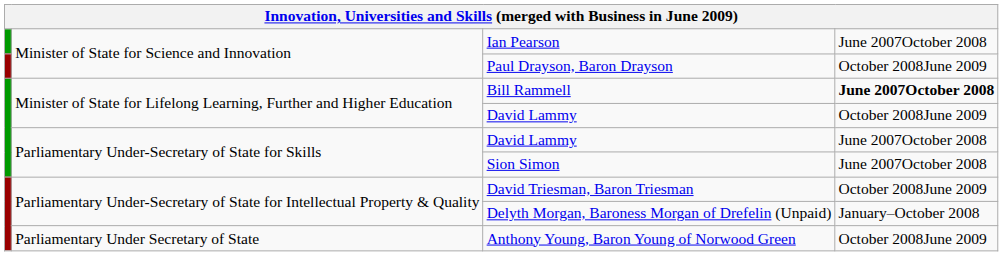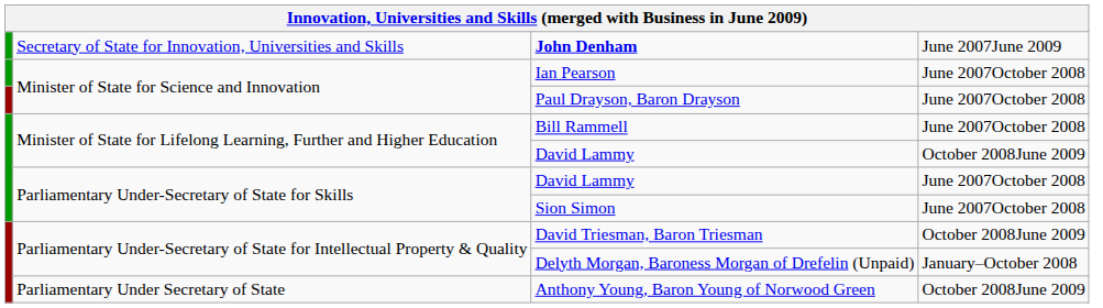 <table class="wikitable">
 <tr>
 <th colspan=4><a href='#'>Innovation, Universities and Skills</a> (merged with Business in June 2009)</th>
+</tr>
+<tr>
+<td rowspan=1 bgcolor="009900"></td>
+<td><a href='#'>Secretary of State for Innovation, Universities and Skills</a></td>
+<td><strong><a href='#'>John Denham</a></strong></td>
+<td>June 2007June 2009</td>
 </tr>
 <tr>
 <td rowspan=1 bgcolor="009900"></td>
 <td rowspan=2>Minister of State for Science and Innovation</td>
 <td><a href='#'>Ian Pearson</a></td>
 <td>June 2007October 2008</td>
 </tr>
 <tr>
 <td rowspan=1 bgcolor="990000"></td>
 <td><a href='#'>Paul Drayson, Baron Drayson</a></td>
-<td>October 2008June 2009</td>
+<td>June 2007October 2008</td>
 </tr>
 <tr>
 <td rowspan=4 bgcolor="009900"></td>
 <td rowspan=2>Minister of State for Lifelong Learning, Further and Higher Education</td>
 <td><a href='#'>Bill Rammell</a></td>
-<td><strong>June 2007October 2008</strong></td>
+<td>June 2007October 2008</td>
 </tr>
 <tr>
 <td><a href='#'>David Lammy</a></td>
 <td>October 2008June 2009</td>
 </tr>
 <tr>
 <td rowspan=2>Parliamentary Under-Secretary of State for Skills</td>
 <td><a href='#'>David Lammy</a></td>
 <td>June 2007October 2008</td>
 </tr>
 <tr>
 <td><a href='#'>Sion Simon</a></td>
 <td>June 2007October 2008</td>
 </tr>
 <tr>
 <td rowspan=3 bgcolor="99000"></td>
 <td rowspan=2>Parliamentary Under-Secretary of State for Intellectual Property & Quality</td>
 <td><a href='#'>David Triesman, Baron Triesman</a></td>
 <td>October 2008June 2009</td>
 </tr>
 <tr>
 <td><a href='#'>Delyth Morgan, Baroness Morgan of Drefelin</a> (Unpaid)</td>
 <td>January–October 2008</td>
 </tr>
 <tr>
 <td>Parliamentary Under Secretary of State</td>
 <td><a href='#'>Anthony Young, Baron Young of Norwood Green</a></td>
 <td>October 2008June 2009</td>
 </tr>
 </table>
